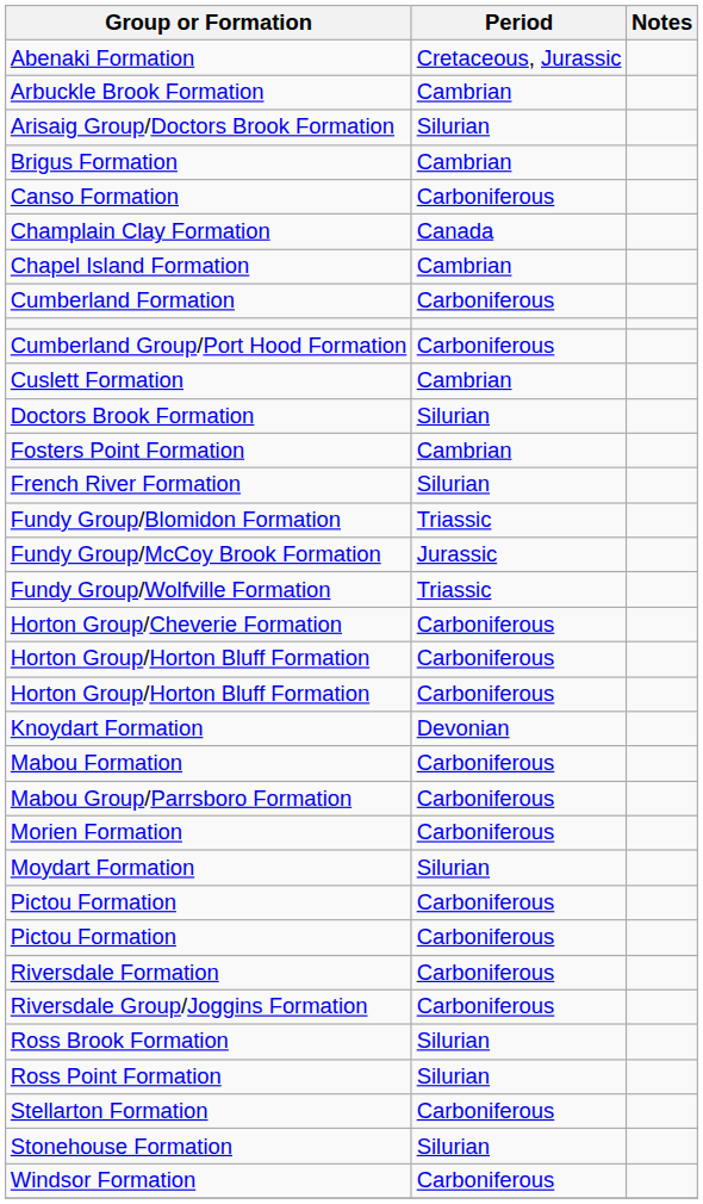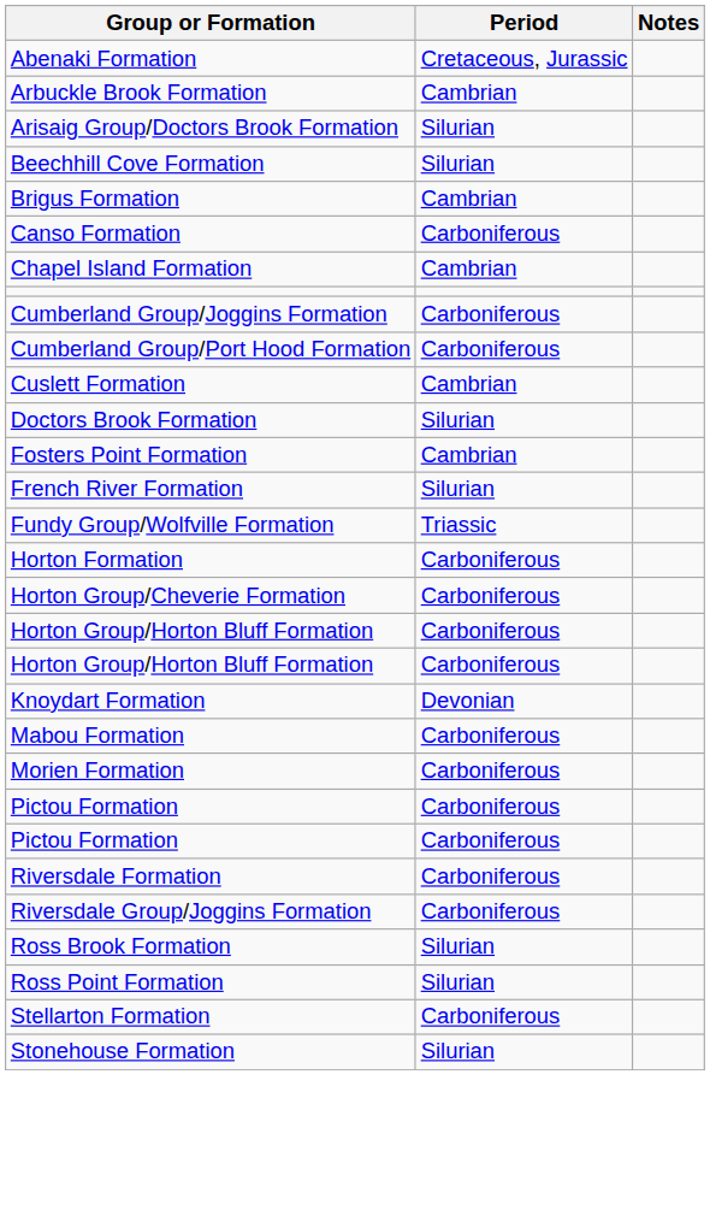 <table class="wikitable sortable">
 <tr>
 <th>Group or Formation</th>
 <th>Period</th>
 <th class="unsortable">Notes</th>
 </tr>
 <tr>
 <td><a href='#'>Abenaki Formation</a></td>
 <td><a href='#'>Cretaceous</a>, <a href='#'>Jurassic</a></td>
 <td></td>
 </tr>
 <tr>
 <td><a href='#'>Arbuckle Brook Formation</a></td>
 <td><a href='#'>Cambrian</a></td>
 <td></td>
 </tr>
 <tr>
 <td><a href='#'>Arisaig Group</a>/<a href='#'>Doctors Brook Formation</a></td>
 <td><a href='#'>Silurian</a></td>
 <td></td>
 </tr>
 <tr>
+<td><a href='#'>Beechhill Cove Formation</a></td>
+<td><a href='#'>Silurian</a></td>
+<td></td>
+</tr>
+<tr>
 <td><a href='#'>Brigus Formation</a></td>
 <td><a href='#'>Cambrian</a></td>
 <td></td>
 </tr>
 <tr>
 <td><a href='#'>Canso Formation</a></td>
 <td><a href='#'>Carboniferous</a></td>
 <td></td>
 </tr>
 <tr>
-<td><a href='#'>Champlain Clay Formation</a></td>
-<td><a href='#'>Canada</a></td>
-<td></td>
-</tr>
-<tr>
 <td><a href='#'>Chapel Island Formation</a></td>
 <td><a href='#'>Cambrian</a></td>
 <td></td>
 </tr>
 <tr>
-<td><a href='#'>Cumberland Formation</a></td>
-<td><a href='#'>Carboniferous</a></td>
+<td></td>
+<td></td>
 <td></td>
 </tr>
 <tr>
-<td></td>
-<td></td>
+<td><a href='#'>Cumberland Group</a>/<a href='#'>Joggins Formation</a></td>
+<td><a href='#'>Carboniferous</a></td>
 <td></td>
 </tr>
 <tr>
 <td><a href='#'>Cumberland Group</a>/<a href='#'>Port Hood Formation</a></td>
 <td><a href='#'>Carboniferous</a></td>
 <td></td>
 </tr>
 <tr>
 <td><a href='#'>Cuslett Formation</a></td>
 <td><a href='#'>Cambrian</a></td>
 <td></td>
 </tr>
 <tr>
 <td><a href='#'>Doctors Brook Formation</a></td>
 <td><a href='#'>Silurian</a></td>
 <td></td>
 </tr>
 <tr>
 <td><a href='#'>Fosters Point Formation</a></td>
 <td><a href='#'>Cambrian</a></td>
 <td></td>
 </tr>
 <tr>
 <td><a href='#'>French River Formation</a></td>
 <td><a href='#'>Silurian</a></td>
 <td></td>
 </tr>
 <tr>
-<td><a href='#'>Fundy Group</a>/<a href='#'>Blomidon Formation</a></td>
+<td><a href='#'>Fundy Group</a>/<a href='#'>Wolfville Formation</a></td>
 <td><a href='#'>Triassic</a></td>
 <td></td>
 </tr>
 <tr>
-<td><a href='#'>Fundy Group</a>/<a href='#'>McCoy Brook Formation</a></td>
-<td><a href='#'>Jurassic</a></td>
-<td></td>
-</tr>
-<tr>
-<td><a href='#'>Fundy Group</a>/<a href='#'>Wolfville Formation</a></td>
-<td><a href='#'>Triassic</a></td>
+<td><a href='#'>Horton Formation</a></td>
+<td><a href='#'>Carboniferous</a></td>
 <td></td>
 </tr>
 <tr>
 <td><a href='#'>Horton Group</a>/<a href='#'>Cheverie Formation</a></td>
 <td><a href='#'>Carboniferous</a></td>
 <td></td>
 </tr>
 <tr>
 <td><a href='#'>Horton Group</a>/<a href='#'>Horton Bluff Formation</a></td>
 <td><a href='#'>Carboniferous</a></td>
 <td></td>
 </tr>
 <tr>
 <td><a href='#'>Horton Group</a>/<a href='#'>Horton Bluff Formation</a></td>
 <td><a href='#'>Carboniferous</a></td>
 <td></td>
 </tr>
 <tr>
 <td><a href='#'>Knoydart Formation</a></td>
 <td><a href='#'>Devonian</a></td>
 <td></td>
 </tr>
 <tr>
 <td><a href='#'>Mabou Formation</a></td>
 <td><a href='#'>Carboniferous</a></td>
 <td></td>
 </tr>
 <tr>
-<td><a href='#'>Mabou Group</a>/<a href='#'>Parrsboro Formation</a></td>
-<td><a href='#'>Carboniferous</a></td>
-<td></td>
-</tr>
-<tr>
 <td><a href='#'>Morien Formation</a></td>
 <td><a href='#'>Carboniferous</a></td>
-<td></td>
-</tr>
-<tr>
-<td><a href='#'>Moydart Formation</a></td>
-<td><a href='#'>Silurian</a></td>
 <td></td>
 </tr>
 <tr>
 <td><a href='#'>Pictou Formation</a></td>
 <td><a href='#'>Carboniferous</a></td>
 <td></td>
 </tr>
 <tr>
 <td><a href='#'>Pictou Formation</a></td>
 <td><a href='#'>Carboniferous</a></td>
 <td></td>
 </tr>
 <tr>
 <td><a href='#'>Riversdale Formation</a></td>
 <td><a href='#'>Carboniferous</a></td>
 <td></td>
 </tr>
 <tr>
 <td><a href='#'>Riversdale Group</a>/<a href='#'>Joggins Formation</a></td>
 <td><a href='#'>Carboniferous</a></td>
 <td></td>
 </tr>
 <tr>
 <td><a href='#'>Ross Brook Formation</a></td>
 <td><a href='#'>Silurian</a></td>
 <td></td>
 </tr>
 <tr>
 <td><a href='#'>Ross Point Formation</a></td>
 <td><a href='#'>Silurian</a></td>
 <td></td>
 </tr>
 <tr>
 <td><a href='#'>Stellarton Formation</a></td>
 <td><a href='#'>Carboniferous</a></td>
 <td></td>
 </tr>
 <tr>
 <td><a href='#'>Stonehouse Formation</a></td>
 <td><a href='#'>Silurian</a></td>
 <td></td>
 </tr>
 <tr>
-<td><a href='#'>Windsor Formation</a></td>
-<td><a href='#'>Carboniferous</a></td>
-<td></td>
-</tr>
-<tr>
 </tr>
 </table>
